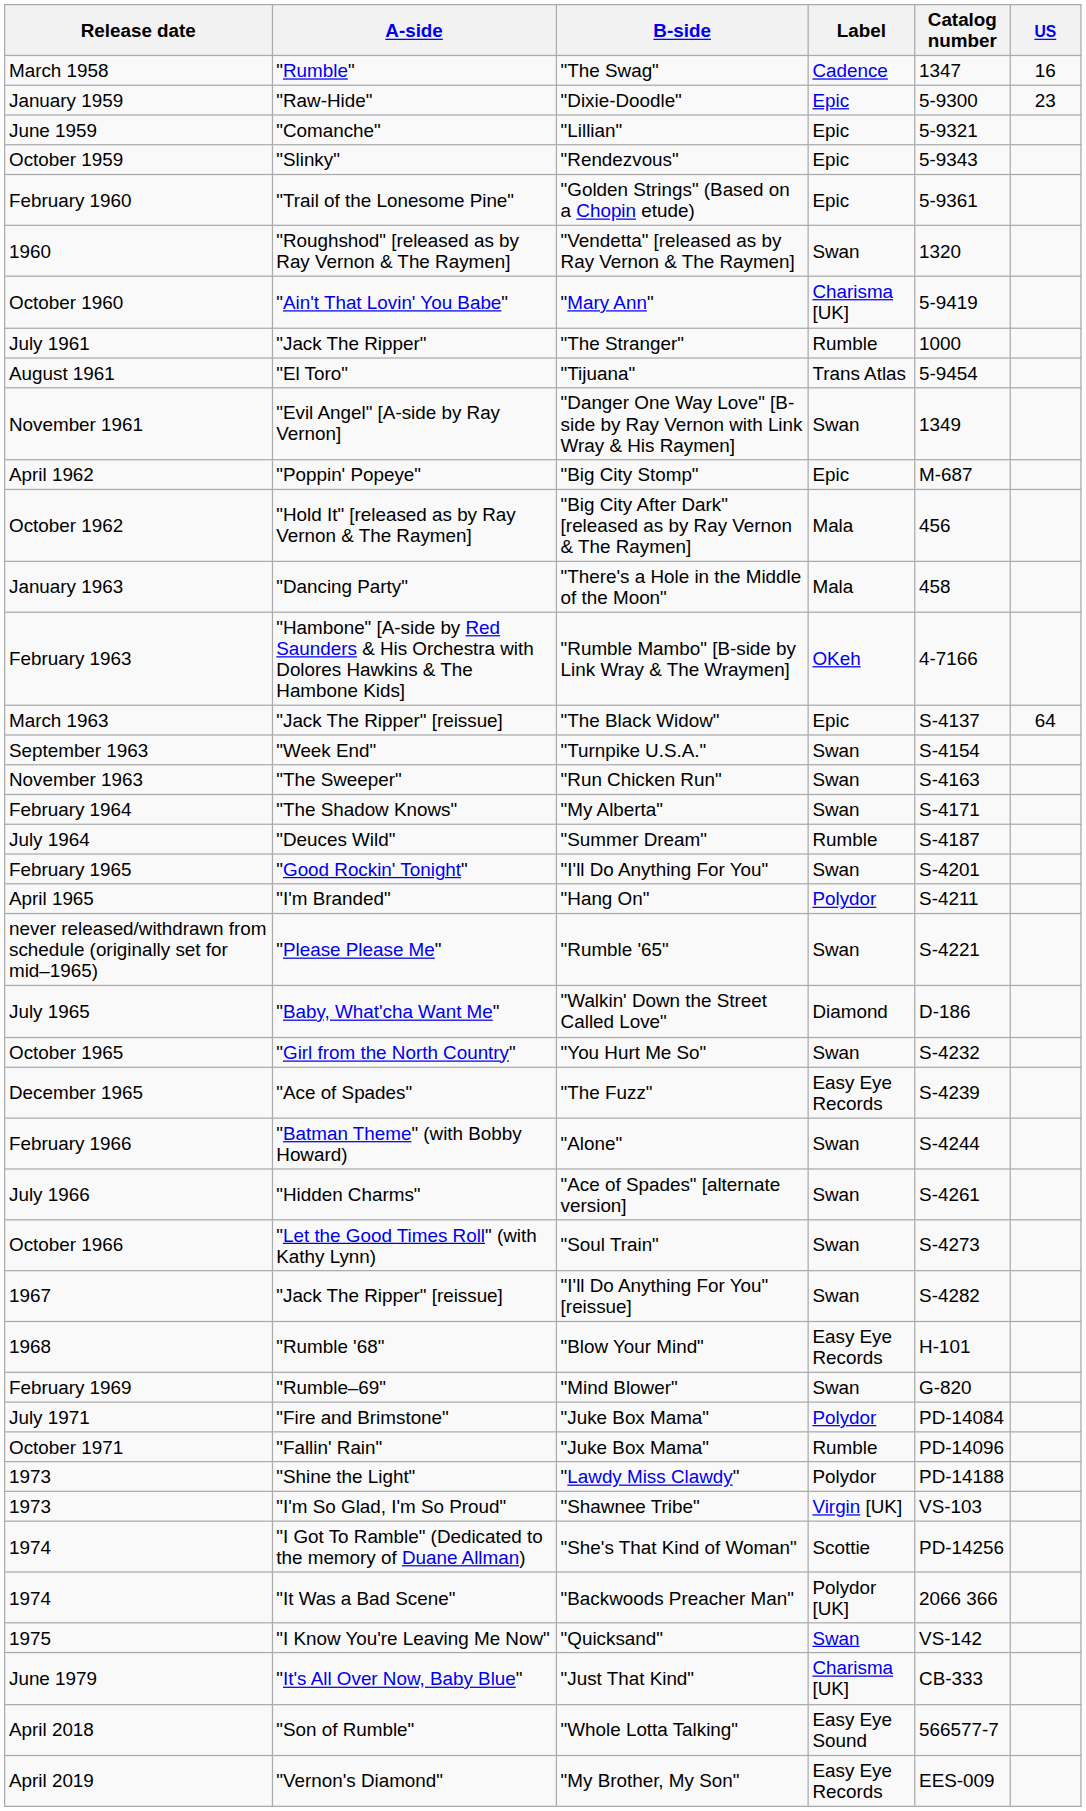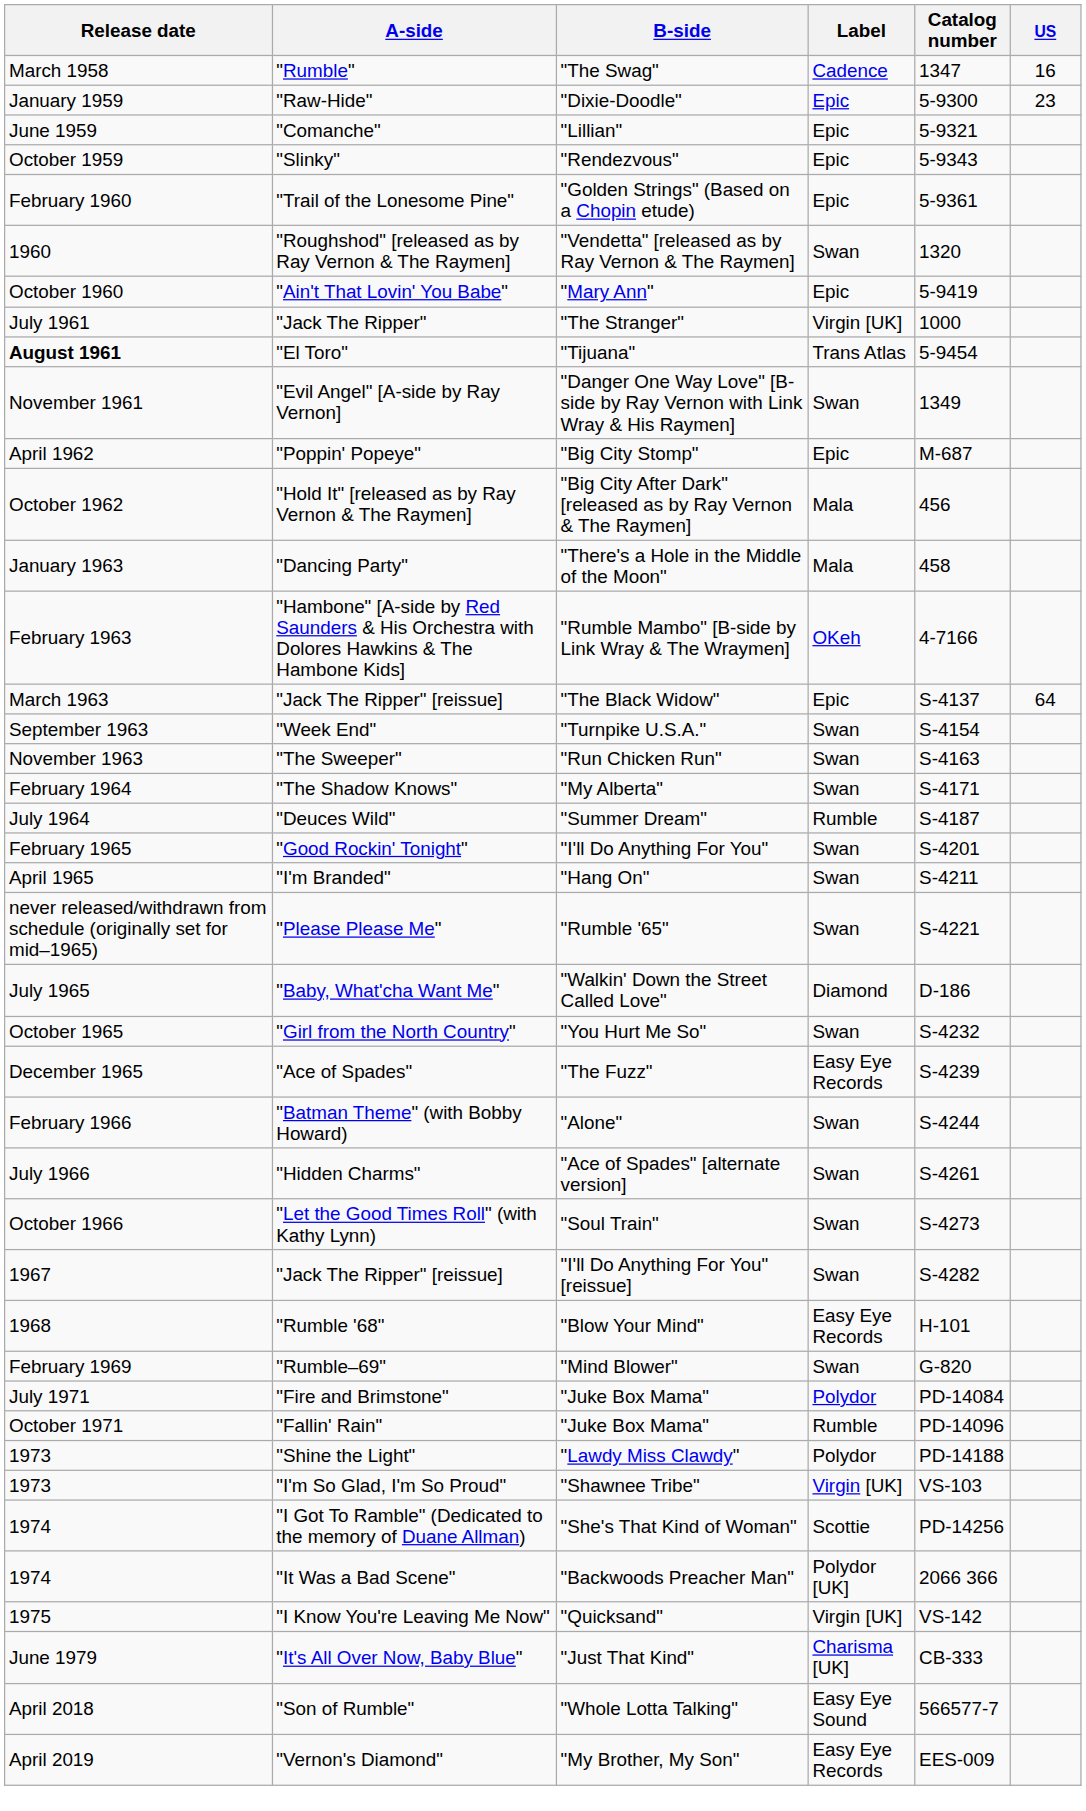 <table class="wikitable" style="font-size:95%">
 <tr>
 <th>Release date</th>
 <th><a href='#'>A-side</a></th>
 <th><a href='#'>B-side</a></th>
 <th>Label</th>
 <th>Catalog number</th>
 <th style="width:50px;"><small><a href='#'>US</a></small></th>
 </tr>
 <tr>
 <td>March 1958</td>
 <td>"<a href='#'>Rumble</a>"</td>
 <td>"The Swag"</td>
 <td><a href='#'>Cadence</a></td>
 <td>1347</td>
 <td style="text-align:center">16</td>
 </tr>
 <tr>
 <td>January 1959</td>
 <td>"Raw-Hide"</td>
 <td>"Dixie-Doodle"</td>
 <td><a href='#'>Epic</a></td>
 <td>5-9300</td>
 <td style="text-align:center">23</td>
 </tr>
 <tr>
 <td>June 1959</td>
 <td>"Comanche"</td>
 <td>"Lillian"</td>
 <td>Epic</td>
 <td>5-9321</td>
 <td></td>
 </tr>
 <tr>
 <td>October 1959</td>
 <td>"Slinky"</td>
 <td>"Rendezvous"</td>
 <td>Epic</td>
 <td>5-9343</td>
 <td></td>
 </tr>
 <tr>
 <td>February 1960</td>
 <td>"Trail of the Lonesome Pine"</td>
 <td>"Golden Strings" (Based on a <a href='#'>Chopin</a> etude)</td>
 <td>Epic</td>
 <td>5-9361</td>
 <td></td>
 </tr>
 <tr>
 <td>1960</td>
 <td>"Roughshod" [released as by Ray Vernon & The Raymen]</td>
 <td>"Vendetta" [released as by Ray Vernon & The Raymen]</td>
 <td>Swan</td>
 <td>1320</td>
 </tr>
 <tr>
 <td>October 1960</td>
 <td>"<a href='#'>Ain't That Lovin' You Babe</a>"</td>
 <td>"<a href='#'>Mary Ann</a>"</td>
-<td><a href='#'>Charisma</a> [UK]</td>
+<td>Epic</td>
 <td>5-9419</td>
 <td></td>
 </tr>
 <tr>
 <td>July 1961</td>
 <td>"Jack The Ripper"</td>
 <td>"The Stranger"</td>
-<td>Rumble</td>
+<td>Virgin [UK]</td>
 <td>1000</td>
 <td></td>
 </tr>
 <tr>
-<td>August 1961</td>
+<td><strong>August 1961</strong></td>
 <td>"El Toro"</td>
 <td>"Tijuana"</td>
 <td>Trans Atlas</td>
 <td>5-9454</td>
 <td></td>
 </tr>
 <tr>
 <td>November 1961</td>
 <td>"Evil Angel" [A-side by Ray Vernon]</td>
 <td>"Danger One Way Love" [B-side by Ray Vernon with Link Wray & His Raymen]</td>
 <td>Swan</td>
 <td>1349</td>
 <td></td>
 </tr>
 <tr>
 <td>April 1962</td>
 <td>"Poppin' Popeye"</td>
 <td>"Big City Stomp"</td>
 <td>Epic</td>
 <td>M-687</td>
 <td></td>
 </tr>
 <tr>
 <td>October 1962</td>
 <td>"Hold It" [released as by Ray Vernon & The Raymen]</td>
 <td>"Big City After Dark" [released as by Ray Vernon & The Raymen]</td>
 <td>Mala</td>
 <td>456</td>
 <td></td>
 </tr>
 <tr>
 <td>January 1963</td>
 <td>"Dancing Party"</td>
 <td>"There's a Hole in the Middle of the Moon"</td>
 <td>Mala</td>
 <td>458</td>
 <td></td>
 </tr>
 <tr>
 <td>February 1963</td>
 <td>"Hambone" [A-side by <a href='#'>Red Saunders</a> & His Orchestra with Dolores Hawkins & The Hambone Kids]</td>
 <td>"Rumble Mambo" [B-side by Link Wray & The Wraymen]</td>
 <td><a href='#'>OKeh</a></td>
 <td>4-7166</td>
 <td></td>
 </tr>
 <tr>
 <td>March 1963</td>
 <td>"Jack The Ripper" [reissue]</td>
 <td>"The Black Widow"</td>
 <td>Epic</td>
 <td>S-4137</td>
 <td style="text-align:center">64</td>
 </tr>
 <tr>
 <td>September 1963</td>
 <td>"Week End"</td>
 <td>"Turnpike U.S.A."</td>
 <td>Swan</td>
 <td>S-4154</td>
 <td></td>
 </tr>
 <tr>
 <td>November 1963</td>
 <td>"The Sweeper"</td>
 <td>"Run Chicken Run"</td>
 <td>Swan</td>
 <td>S-4163</td>
 <td></td>
 </tr>
 <tr>
 <td>February 1964</td>
 <td>"The Shadow Knows"</td>
 <td>"My Alberta"</td>
 <td>Swan</td>
 <td>S-4171</td>
 <td></td>
 </tr>
 <tr>
 <td>July 1964</td>
 <td>"Deuces Wild"</td>
 <td>"Summer Dream"</td>
 <td>Rumble</td>
 <td>S-4187</td>
 <td></td>
 </tr>
 <tr>
 <td>February 1965</td>
 <td>"<a href='#'>Good Rockin' Tonight</a>"</td>
 <td>"I'll Do Anything For You"</td>
 <td>Swan</td>
 <td>S-4201</td>
 <td></td>
 </tr>
 <tr>
 <td>April 1965</td>
 <td>"I'm Branded"</td>
 <td>"Hang On"</td>
-<td><a href='#'>Polydor</a></td>
+<td>Swan</td>
 <td>S-4211</td>
 <td></td>
 </tr>
 <tr>
 <td>never released/withdrawn from schedule (originally set for mid–1965)</td>
 <td>"<a href='#'>Please Please Me</a>"</td>
 <td>"Rumble '65"</td>
 <td>Swan</td>
 <td>S-4221</td>
 <td></td>
 </tr>
 <tr>
 <td>July 1965</td>
 <td>"<a href='#'>Baby, What'cha Want Me</a>"</td>
 <td>"Walkin' Down the Street Called Love"</td>
 <td>Diamond</td>
 <td>D-186</td>
 <td></td>
 </tr>
 <tr>
 <td>October 1965</td>
 <td>"<a href='#'>Girl from the North Country</a>"</td>
 <td>"You Hurt Me So"</td>
 <td>Swan</td>
 <td>S-4232</td>
 <td></td>
 </tr>
 <tr>
 <td>December 1965</td>
 <td>"Ace of Spades"</td>
 <td>"The Fuzz"</td>
 <td>Easy Eye Records</td>
 <td>S-4239</td>
 <td></td>
 </tr>
 <tr>
 <td>February 1966</td>
 <td>"<a href='#'>Batman Theme</a>" (with Bobby Howard)</td>
 <td>"Alone"</td>
 <td>Swan</td>
 <td>S-4244</td>
 <td></td>
 </tr>
 <tr>
 <td>July 1966</td>
 <td>"Hidden Charms"</td>
 <td>"Ace of Spades" [alternate version]</td>
 <td>Swan</td>
 <td>S-4261</td>
 <td></td>
 </tr>
 <tr>
 <td>October 1966</td>
 <td>"<a href='#'>Let the Good Times Roll</a>" (with Kathy Lynn)</td>
 <td>"Soul Train"</td>
 <td>Swan</td>
 <td>S-4273</td>
 <td></td>
 </tr>
 <tr>
 <td>1967</td>
 <td>"Jack The Ripper" [reissue]</td>
 <td>"I'll Do Anything For You" [reissue]</td>
 <td>Swan</td>
 <td>S-4282</td>
 <td></td>
 </tr>
 <tr>
 <td>1968</td>
 <td>"Rumble '68"</td>
 <td>"Blow Your Mind"</td>
 <td>Easy Eye Records</td>
 <td>H-101</td>
 <td></td>
 </tr>
 <tr>
 <td>February 1969</td>
 <td>"Rumble–69"</td>
 <td>"Mind Blower"</td>
 <td>Swan</td>
 <td>G-820</td>
 <td></td>
 </tr>
 <tr>
 <td>July 1971</td>
 <td>"Fire and Brimstone"</td>
 <td>"Juke Box Mama"</td>
 <td><a href='#'>Polydor</a></td>
 <td>PD-14084</td>
 <td></td>
 </tr>
 <tr>
 <td>October 1971</td>
 <td>"Fallin' Rain"</td>
 <td>"Juke Box Mama"</td>
 <td>Rumble</td>
 <td>PD-14096</td>
 <td></td>
 </tr>
 <tr>
 <td>1973</td>
 <td>"Shine the Light"</td>
 <td>"<a href='#'>Lawdy Miss Clawdy</a>"</td>
 <td>Polydor</td>
 <td>PD-14188</td>
 <td></td>
 </tr>
 <tr>
 <td>1973</td>
 <td>"I'm So Glad, I'm So Proud"</td>
 <td>"Shawnee Tribe"</td>
 <td><a href='#'>Virgin</a> [UK]</td>
 <td>VS-103</td>
 <td></td>
 </tr>
 <tr>
 <td>1974</td>
 <td>"I Got To Ramble" (Dedicated to the memory of <a href='#'>Duane Allman</a>)</td>
 <td>"She's That Kind of Woman"</td>
 <td>Scottie</td>
 <td>PD-14256</td>
 <td></td>
 </tr>
 <tr>
 <td>1974</td>
 <td>"It Was a Bad Scene"</td>
 <td>"Backwoods Preacher Man"</td>
 <td>Polydor [UK]</td>
 <td>2066 366</td>
 <td></td>
 </tr>
 <tr>
 <td>1975</td>
 <td>"I Know You're Leaving Me Now"</td>
 <td>"Quicksand"</td>
-<td><a href='#'>Swan</a></td>
+<td>Virgin [UK]</td>
 <td>VS-142</td>
 <td></td>
 </tr>
 <tr>
 <td>June 1979</td>
 <td>"<a href='#'>It's All Over Now, Baby Blue</a>"</td>
 <td>"Just That Kind"</td>
 <td><a href='#'>Charisma</a> [UK]</td>
 <td>CB-333</td>
 <td></td>
 </tr>
 <tr>
 <td>April 2018</td>
 <td>"Son of Rumble"</td>
 <td>"Whole Lotta Talking"</td>
 <td>Easy Eye Sound</td>
 <td>566577-7</td>
 <td></td>
 </tr>
 <tr>
 <td>April 2019</td>
 <td>"Vernon's Diamond"</td>
 <td>"My Brother, My Son"</td>
 <td>Easy Eye Records</td>
 <td>EES-009</td>
 <td></td>
 </tr>
 </table>
